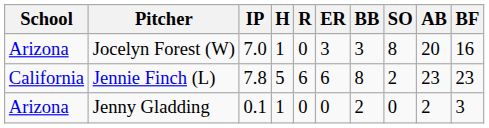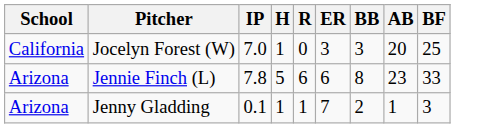 <table class="wikitable">
 <tr>
 <th>School</th>
 <th>Pitcher</th>
 <th>IP</th>
 <th>H</th>
 <th>R</th>
 <th>ER</th>
 <th>BB</th>
-<th>SO</th>
 <th>AB</th>
 <th>BF</th>
 </tr>
 <tr>
-<td><a href='#'>Arizona</a></td>
+<td><a href='#'>California</a></td>
 <td>Jocelyn Forest (W)</td>
 <td>7.0</td>
 <td>1</td>
 <td>0</td>
 <td>3</td>
 <td>3</td>
-<td>8</td>
 <td>20</td>
-<td>16</td>
+<td>25</td>
 </tr>
 <tr>
-<td><a href='#'>California</a></td>
+<td><a href='#'>Arizona</a></td>
 <td><a href='#'>Jennie Finch</a> (L)</td>
 <td>7.8</td>
 <td>5</td>
 <td>6</td>
 <td>6</td>
 <td>8</td>
-<td>2</td>
 <td>23</td>
-<td>23</td>
+<td>33</td>
 </tr>
 <tr>
 <td><a href='#'>Arizona</a></td>
 <td>Jenny Gladding</td>
 <td>0.1</td>
 <td>1</td>
-<td>0</td>
-<td>0</td>
+<td>1</td>
+<td>7</td>
 <td>2</td>
-<td>0</td>
-<td>2</td>
+<td>1</td>
 <td>3</td>
 </tr>
 </table>
